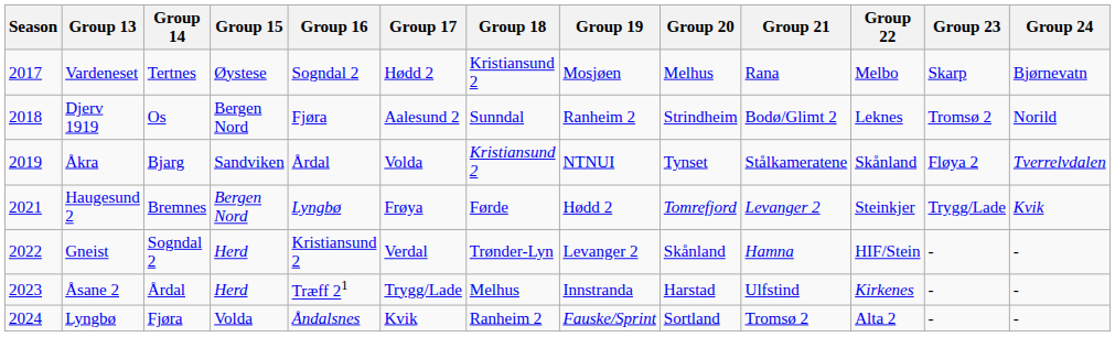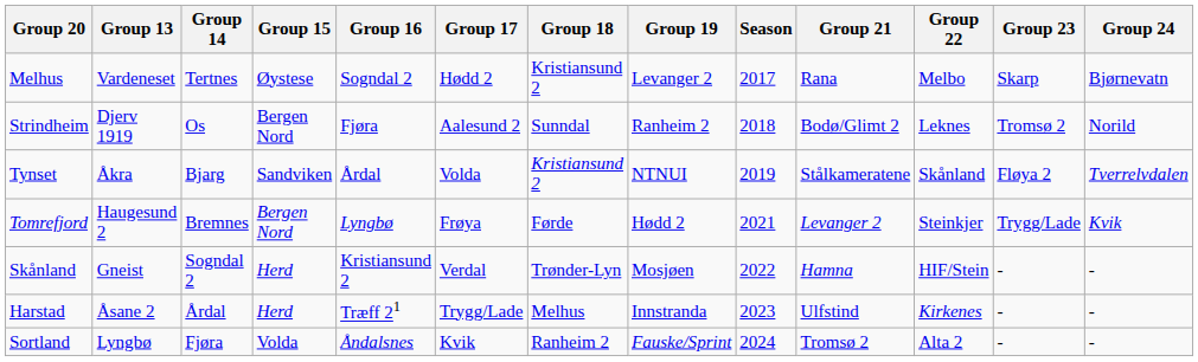 <table clear="left" class="wikitable">
 <tr>
-<th>Season</th>
+<th>Group 20</th>
 <th>Group 13</th>
 <th>Group 14</th>
 <th>Group 15</th>
 <th>Group 16</th>
 <th>Group 17</th>
 <th>Group 18</th>
 <th>Group 19</th>
-<th>Group 20</th>
+<th>Season</th>
 <th>Group 21</th>
 <th>Group 22</th>
 <th>Group 23</th>
 <th>Group 24</th>
 </tr>
 <tr>
-<td><a href='#'>2017</a></td>
+<td><a href='#'>Melhus</a></td>
 <td><a href='#'>Vardeneset</a></td>
 <td><a href='#'>Tertnes</a></td>
 <td><a href='#'>Øystese</a></td>
 <td><a href='#'>Sogndal 2</a></td>
 <td><a href='#'>Hødd 2</a></td>
 <td><a href='#'>Kristiansund 2</a></td>
-<td><a href='#'>Mosjøen</a></td>
-<td><a href='#'>Melhus</a></td>
+<td><a href='#'>Levanger 2</a></td>
+<td><a href='#'>2017</a></td>
 <td><a href='#'>Rana</a></td>
 <td><a href='#'>Melbo</a></td>
 <td><a href='#'>Skarp</a></td>
 <td><a href='#'>Bjørnevatn</a></td>
 </tr>
 <tr>
-<td><a href='#'>2018</a></td>
+<td><a href='#'>Strindheim</a></td>
 <td><a href='#'>Djerv 1919</a></td>
 <td><a href='#'>Os</a></td>
 <td><a href='#'>Bergen Nord</a></td>
 <td><a href='#'>Fjøra</a></td>
 <td><a href='#'>Aalesund 2</a></td>
 <td><a href='#'>Sunndal</a></td>
 <td><a href='#'>Ranheim 2</a></td>
-<td><a href='#'>Strindheim</a></td>
+<td><a href='#'>2018</a></td>
 <td><a href='#'>Bodø/Glimt 2</a></td>
 <td><a href='#'>Leknes</a></td>
 <td><a href='#'>Tromsø 2</a></td>
 <td><a href='#'>Norild</a></td>
 </tr>
 <tr>
-<td><a href='#'>2019</a></td>
+<td><a href='#'>Tynset</a></td>
 <td><a href='#'>Åkra</a></td>
 <td><a href='#'>Bjarg</a></td>
 <td><a href='#'>Sandviken</a></td>
 <td><a href='#'>Årdal</a></td>
 <td><a href='#'>Volda</a></td>
 <td><em><a href='#'>Kristiansund 2</a></em></td>
 <td><a href='#'>NTNUI</a></td>
-<td><a href='#'>Tynset</a></td>
+<td><a href='#'>2019</a></td>
 <td><a href='#'>Stålkameratene</a></td>
 <td><a href='#'>Skånland</a></td>
 <td><a href='#'>Fløya 2</a></td>
 <td><em><a href='#'>Tverrelvdalen</a></em></td>
 </tr>
 <tr>
-<td><a href='#'>2021</a></td>
+<td><em><a href='#'>Tomrefjord</a></em></td>
 <td><a href='#'>Haugesund 2</a></td>
 <td><a href='#'>Bremnes</a></td>
 <td><em><a href='#'>Bergen Nord</a></em></td>
 <td><em><a href='#'>Lyngbø</a></em></td>
 <td><a href='#'>Frøya</a></td>
 <td><a href='#'>Førde</a></td>
 <td><a href='#'>Hødd 2</a></td>
-<td><em><a href='#'>Tomrefjord</a></em></td>
+<td><a href='#'>2021</a></td>
 <td><em><a href='#'>Levanger 2</a></em></td>
 <td><a href='#'>Steinkjer</a></td>
 <td><a href='#'>Trygg/Lade</a></td>
 <td><em><a href='#'>Kvik</a></em></td>
 </tr>
 <tr>
-<td><a href='#'>2022</a></td>
+<td><a href='#'>Skånland</a></td>
 <td><a href='#'>Gneist</a></td>
 <td><a href='#'>Sogndal 2</a></td>
 <td><em><a href='#'>Herd</a></em></td>
 <td><a href='#'>Kristiansund 2</a></td>
 <td><a href='#'>Verdal</a></td>
 <td><a href='#'>Trønder-Lyn</a></td>
-<td><a href='#'>Levanger 2</a></td>
-<td><a href='#'>Skånland</a></td>
+<td><a href='#'>Mosjøen</a></td>
+<td><a href='#'>2022</a></td>
 <td><em><a href='#'>Hamna</a></em></td>
 <td><a href='#'>HIF/Stein</a></td>
 <td>-</td>
 <td>-</td>
 </tr>
 <tr>
-<td><a href='#'>2023</a></td>
+<td><a href='#'>Harstad</a></td>
 <td><a href='#'>Åsane 2</a></td>
 <td><a href='#'>Årdal</a></td>
 <td><em><a href='#'>Herd</a></em></td>
 <td><a href='#'>Træff 2</a><sup>1</sup></td>
 <td><a href='#'>Trygg/Lade</a></td>
 <td><a href='#'>Melhus</a></td>
 <td><a href='#'>Innstranda</a></td>
-<td><a href='#'>Harstad</a></td>
+<td><a href='#'>2023</a></td>
 <td><a href='#'>Ulfstind</a></td>
 <td><em><a href='#'>Kirkenes</a></em></td>
 <td>-</td>
 <td>-</td>
 </tr>
 <tr>
-<td><a href='#'>2024</a></td>
+<td><a href='#'>Sortland</a></td>
 <td><a href='#'>Lyngbø</a></td>
 <td><a href='#'>Fjøra</a></td>
 <td><a href='#'>Volda</a></td>
 <td><em><a href='#'>Åndalsnes</a></em></td>
 <td><a href='#'>Kvik</a></td>
 <td><a href='#'>Ranheim 2</a></td>
 <td><em><a href='#'>Fauske/Sprint</a></em></td>
-<td><a href='#'>Sortland</a></td>
+<td><a href='#'>2024</a></td>
 <td><a href='#'>Tromsø 2</a></td>
 <td><a href='#'>Alta 2</a></td>
 <td>-</td>
 <td>-</td>
 </tr>
 </table>
